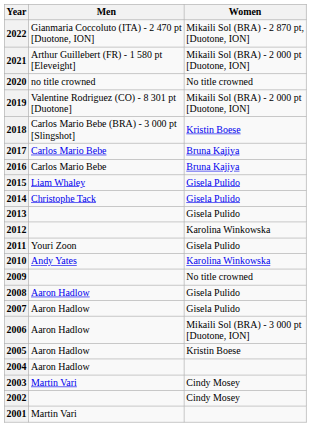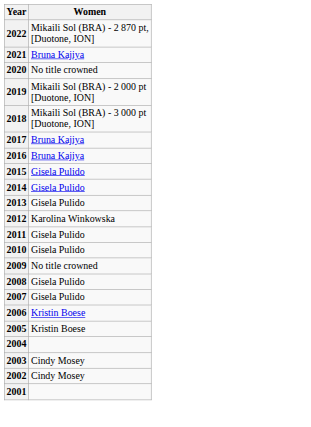 <table class="wikitable">
 <tr>
 <th>Year</th>
-<th>Men</th>
 <th>Women</th>
 </tr>
 <tr>
 <th>2022</th>
-<td>Gianmaria Coccoluto (ITA) - 2 470 pt<br>[Duotone, ION]</td>
 <td>Mikaili Sol (BRA) - 2 870 pt,<br>[Duotone, ION]</td>
 </tr>
 <tr>
 <th>2021</th>
-<td>Arthur Guillebert (FR) - 1 580 pt<br>[Eleveight]</td>
-<td>Mikaili Sol (BRA) - 2 000 pt<br>[Duotone, ION]</td>
+<td><a href='#'>Bruna Kajiya</a></td>
 </tr>
 <tr>
 <th>2020</th>
-<td>no title crowned</td>
 <td>No title crowned</td>
 </tr>
 <tr>
 <th>2019</th>
-<td>Valentine Rodriguez (CO) - 8 301 pt<br>[Duotone]</td>
 <td>Mikaili Sol (BRA) - 2 000 pt<br>[Duotone, ION]</td>
 </tr>
 <tr>
 <th>2018</th>
-<td>Carlos Mario Bebe (BRA) - 3 000 pt<br>[Slingshot]</td>
-<td><a href='#'>Kristin Boese</a></td>
+<td>Mikaili Sol (BRA) - 3 000 pt<br>[Duotone, ION]</td>
 </tr>
 <tr>
 <th>2017</th>
-<td><a href='#'>Carlos Mario Bebe</a></td>
 <td><a href='#'>Bruna Kajiya</a></td>
 </tr>
 <tr>
 <th>2016</th>
-<td>Carlos Mario Bebe</td>
 <td><a href='#'>Bruna Kajiya</a></td>
 </tr>
 <tr>
 <th>2015</th>
-<td><a href='#'>Liam Whaley</a></td>
 <td><a href='#'>Gisela Pulido</a></td>
 </tr>
 <tr>
 <th>2014</th>
-<td><a href='#'>Christophe Tack</a></td>
 <td><a href='#'>Gisela Pulido</a></td>
 </tr>
 <tr>
 <th>2013</th>
-<td></td>
 <td>Gisela Pulido</td>
 </tr>
 <tr>
 <th>2012</th>
-<td></td>
 <td>Karolina Winkowska</td>
 </tr>
 <tr>
 <th>2011</th>
-<td>Youri Zoon</td>
 <td>Gisela Pulido</td>
 </tr>
 <tr>
 <th>2010</th>
-<td><a href='#'>Andy Yates</a></td>
-<td><a href='#'>Karolina Winkowska</a></td>
+<td>Gisela Pulido</td>
 </tr>
 <tr>
 <th>2009</th>
-<td></td>
 <td>No title crowned</td>
 </tr>
 <tr>
 <th>2008</th>
-<td><a href='#'>Aaron Hadlow</a></td>
 <td>Gisela Pulido</td>
 </tr>
 <tr>
 <th>2007</th>
-<td>Aaron Hadlow</td>
 <td>Gisela Pulido</td>
 </tr>
 <tr>
 <th>2006</th>
-<td>Aaron Hadlow</td>
-<td>Mikaili Sol (BRA) - 3 000 pt<br>[Duotone, ION]</td>
+<td><a href='#'>Kristin Boese</a></td>
 </tr>
 <tr>
 <th>2005</th>
-<td>Aaron Hadlow</td>
 <td>Kristin Boese</td>
 </tr>
 <tr>
 <th>2004</th>
-<td>Aaron Hadlow</td>
 <td></td>
 </tr>
 <tr>
 <th>2003</th>
-<td><a href='#'>Martin Vari</a></td>
 <td>Cindy Mosey</td>
 </tr>
 <tr>
 <th>2002</th>
-<td></td>
 <td>Cindy Mosey</td>
 </tr>
 <tr>
 <th>2001</th>
-<td>Martin Vari</td>
 <td></td>
 </tr>
 </table>
